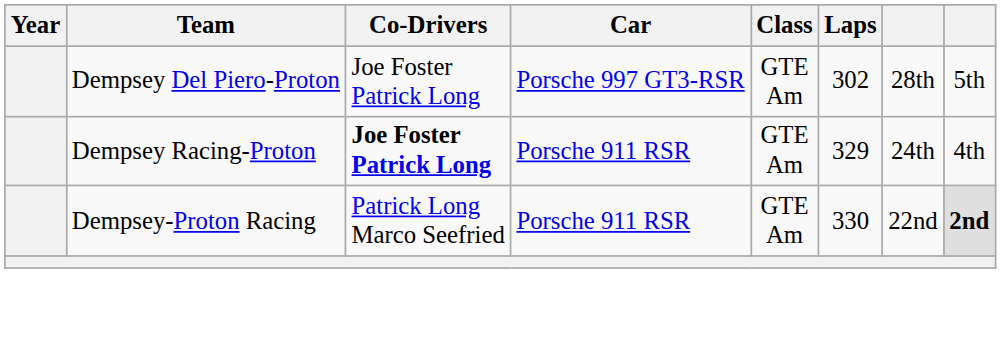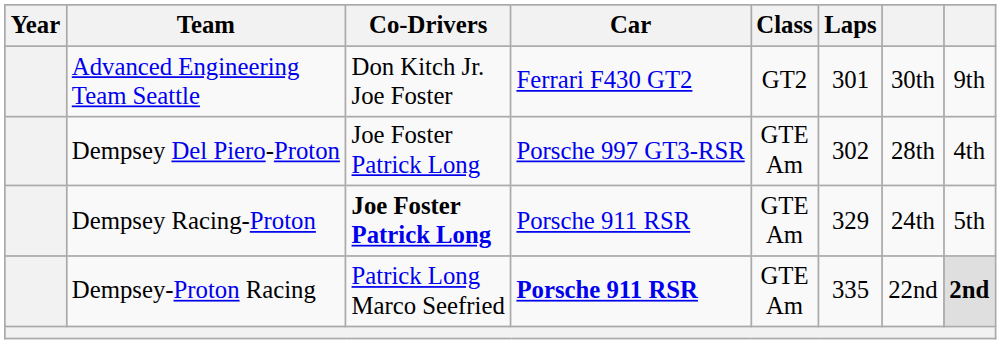 <table class="wikitable" style="text-align:center; font-size:90%">
 <tr>
 <th>Year</th>
 <th>Team</th>
 <th>Co-Drivers</th>
 <th>Car</th>
 <th>Class</th>
 <th>Laps</th>
 <th></th>
 <th></th>
 </tr>
 <tr>
 <th></th>
+<td align="left"> <a href='#'>Advanced Engineering</a><br> <a href='#'>Team Seattle</a></td>
+<td align="left"> Don Kitch Jr.<br> Joe Foster</td>
+<td align="left"><a href='#'>Ferrari F430 GT2</a></td>
+<td>GT2</td>
+<td>301</td>
+<td>30th</td>
+<td>9th</td>
+</tr>
+<tr>
+<th></th>
 <td align="left"> Dempsey <a href='#'>Del Piero</a>-<a href='#'>Proton</a></td>
 <td align="left"> Joe Foster<br> <a href='#'>Patrick Long</a></td>
 <td align="left"><a href='#'>Porsche 997 GT3-RSR</a></td>
 <td>GTE<br>Am</td>
 <td>302</td>
 <td>28th</td>
-<td>5th</td>
+<td>4th</td>
 </tr>
 <tr>
 <th></th>
 <td align="left"> Dempsey Racing-<a href='#'>Proton</a></td>
 <td align="left"><strong> Joe Foster<br> <a href='#'>Patrick Long</a></strong></td>
 <td align="left"><a href='#'>Porsche 911 RSR</a></td>
 <td>GTE<br>Am</td>
 <td>329</td>
 <td>24th</td>
-<td>4th</td>
+<td>5th</td>
 </tr>
 <tr>
 <th></th>
 <td align="left"> Dempsey-<a href='#'>Proton</a> Racing</td>
 <td align="left"> <a href='#'>Patrick Long</a><br> Marco Seefried</td>
-<td align="left"><a href='#'>Porsche 911 RSR</a></td>
+<td align="left"><strong><a href='#'>Porsche 911 RSR</a></strong></td>
 <td>GTE<br>Am</td>
-<td>330</td>
+<td>335</td>
 <td>22nd</td>
 <td style="background:#DFDFDF;"><strong>2nd</strong></td>
 </tr>
 <tr>
 <th colspan="8"></th>
 </tr>
 </table>
